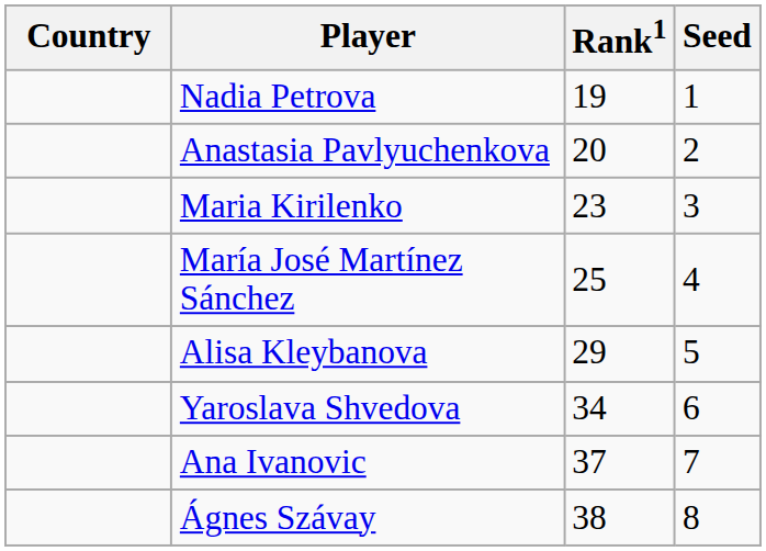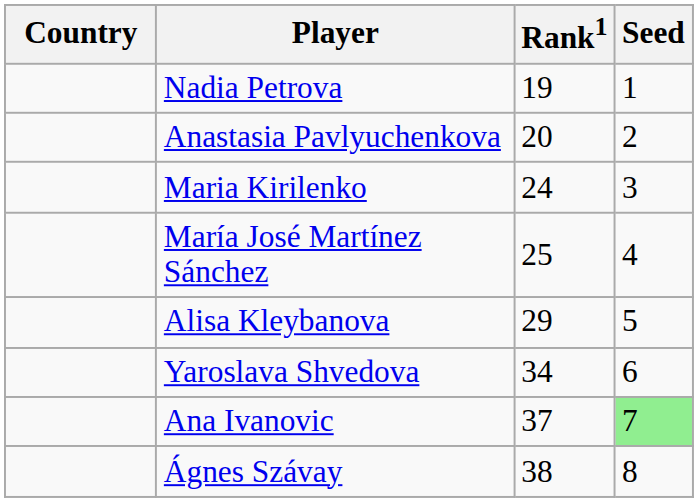 <table class="sortable wikitable">
 <tr>
 <th width="70">Country</th>
 <th width="175">Player</th>
 <th>Rank<sup>1</sup></th>
 <th>Seed</th>
 </tr>
 <tr>
 <td></td>
 <td><a href='#'>Nadia Petrova</a></td>
 <td>19</td>
 <td>1</td>
 </tr>
 <tr>
 <td></td>
 <td><a href='#'>Anastasia Pavlyuchenkova</a></td>
 <td>20</td>
 <td>2</td>
 </tr>
 <tr>
 <td></td>
 <td><a href='#'>Maria Kirilenko</a></td>
-<td>23</td>
+<td>24</td>
 <td>3</td>
 </tr>
 <tr>
 <td></td>
 <td><a href='#'>María José Martínez Sánchez</a></td>
 <td>25</td>
 <td>4</td>
 </tr>
 <tr>
 <td></td>
 <td><a href='#'>Alisa Kleybanova</a></td>
 <td>29</td>
 <td>5</td>
 </tr>
 <tr>
 <td></td>
 <td><a href='#'>Yaroslava Shvedova</a></td>
 <td>34</td>
 <td>6</td>
 </tr>
 <tr>
 <td></td>
 <td><a href='#'>Ana Ivanovic</a></td>
 <td>37</td>
-<td>7</td>
+<td style="background: lightgreen;">7</td>
 </tr>
 <tr>
 <td></td>
 <td><a href='#'>Ágnes Szávay</a></td>
 <td>38</td>
 <td>8</td>
 </tr>
 </table>
